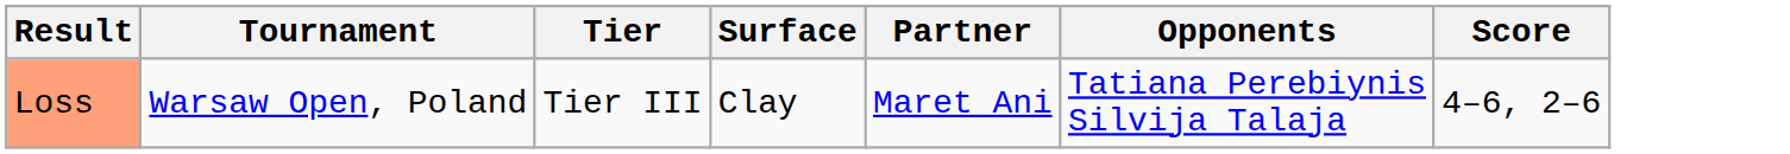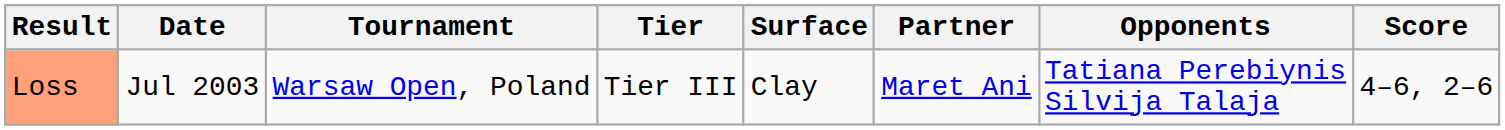 <table class="sortable wikitable" style=font-size:97%>
 <tr>
 <th>Result</th>
+<th>Date</th>
 <th>Tournament</th>
 <th>Tier</th>
 <th>Surface</th>
 <th>Partner</th>
 <th>Opponents</th>
 <th>Score</th>
 </tr>
 <tr>
 <td style="background:#ffa07a;">Loss</td>
+<td>Jul 2003</td>
 <td><a href='#'>Warsaw Open</a>, Poland</td>
 <td>Tier III</td>
 <td>Clay</td>
 <td> <a href='#'>Maret Ani</a></td>
 <td> <a href='#'>Tatiana Perebiynis</a> <br>  <a href='#'>Silvija Talaja</a></td>
 <td>4–6, 2–6</td>
 </tr>
 </table>
